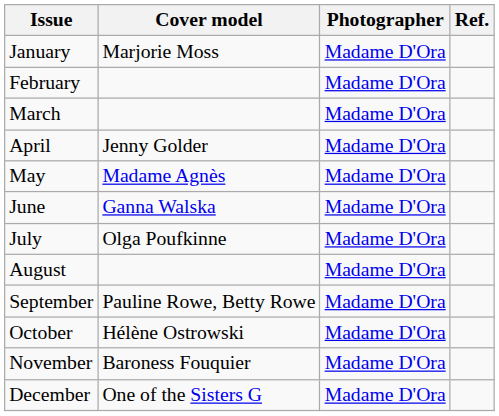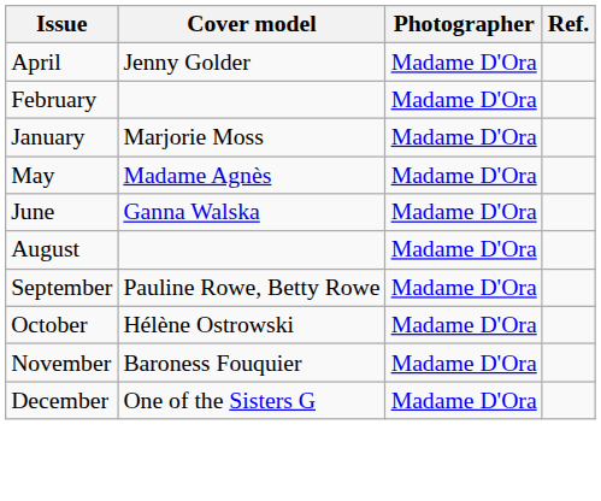 <table class="wikitable">
 <tr>
 <th>Issue</th>
 <th>Cover model</th>
 <th>Photographer</th>
 <th>Ref.</th>
 </tr>
 <tr>
-<td>January</td>
-<td>Marjorie Moss</td>
+<td>April</td>
+<td>Jenny Golder</td>
 <td><a href='#'>Madame D'Ora</a></td>
 <td></td>
 </tr>
 <tr>
 <td>February</td>
 <td></td>
 <td><a href='#'>Madame D'Ora</a></td>
 <td></td>
 </tr>
 <tr>
-<td>March</td>
-<td></td>
-<td><a href='#'>Madame D'Ora</a></td>
-<td></td>
-</tr>
-<tr>
-<td>April</td>
-<td>Jenny Golder</td>
+<td>January</td>
+<td>Marjorie Moss</td>
 <td><a href='#'>Madame D'Ora</a></td>
 <td></td>
 </tr>
 <tr>
 <td>May</td>
 <td><a href='#'>Madame Agnès</a></td>
 <td><a href='#'>Madame D'Ora</a></td>
 <td></td>
 </tr>
 <tr>
 <td>June</td>
 <td><a href='#'>Ganna Walska</a></td>
-<td><a href='#'>Madame D'Ora</a></td>
-<td></td>
-</tr>
-<tr>
-<td>July</td>
-<td>Olga Poufkinne</td>
 <td><a href='#'>Madame D'Ora</a></td>
 <td></td>
 </tr>
 <tr>
 <td>August</td>
 <td></td>
 <td><a href='#'>Madame D'Ora</a></td>
 <td></td>
 </tr>
 <tr>
 <td>September</td>
 <td>Pauline Rowe, Betty Rowe</td>
 <td><a href='#'>Madame D'Ora</a></td>
 <td></td>
 </tr>
 <tr>
 <td>October</td>
 <td>Hélène Ostrowski</td>
 <td><a href='#'>Madame D'Ora</a></td>
 <td></td>
 </tr>
 <tr>
 <td>November</td>
 <td>Baroness Fouquier</td>
 <td><a href='#'>Madame D'Ora</a></td>
 <td></td>
 </tr>
 <tr>
 <td>December</td>
 <td>One of the <a href='#'>Sisters G</a></td>
 <td><a href='#'>Madame D'Ora</a></td>
 <td></td>
 </tr>
 </table>
